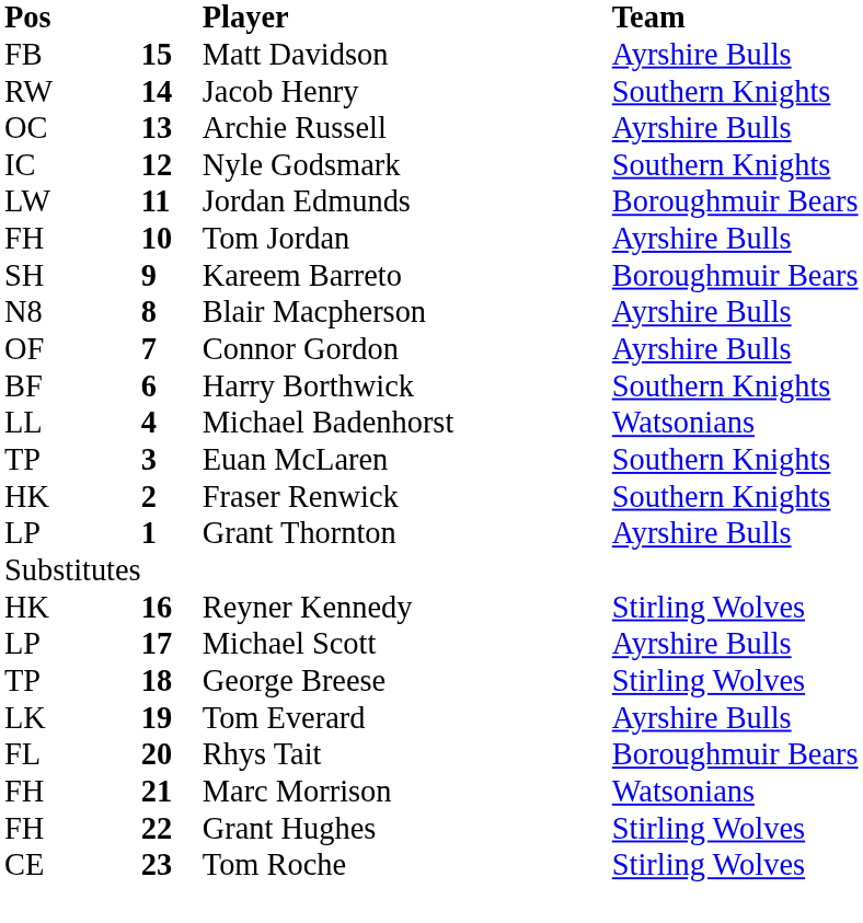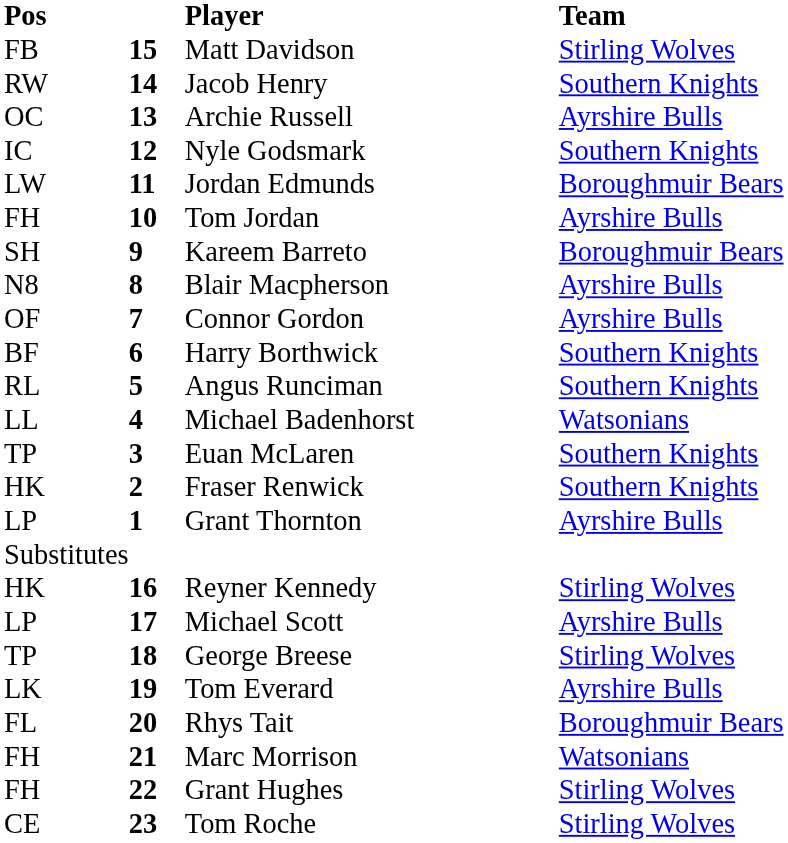 <table style="font-size: 95%" cellspacing="0" cellpadding="0">
 <tr>
 <th width="30" align="left">Pos</th>
 <th width="30"></th>
 <th style="width:200px;" align="left">Player</th>
 <th style="width:150px;" align="left">Team</th>
 </tr>
 <tr>
 <td>FB</td>
 <td><strong>15</strong></td>
 <td> Matt Davidson</td>
-<td><a href='#'>Ayrshire Bulls</a></td>
+<td><a href='#'>Stirling Wolves</a></td>
 </tr>
 <tr>
 <td>RW</td>
 <td><strong>14</strong></td>
 <td> Jacob Henry</td>
 <td><a href='#'>Southern Knights</a></td>
 </tr>
 <tr>
 <td>OC</td>
 <td><strong>13</strong></td>
 <td> Archie Russell</td>
 <td><a href='#'>Ayrshire Bulls</a></td>
 </tr>
 <tr>
 <td>IC</td>
 <td><strong>12</strong></td>
 <td> Nyle Godsmark</td>
 <td><a href='#'>Southern Knights</a></td>
 </tr>
 <tr>
 <td>LW</td>
 <td><strong>11</strong></td>
 <td> Jordan Edmunds</td>
 <td><a href='#'>Boroughmuir Bears</a></td>
 </tr>
 <tr>
 <td>FH</td>
 <td><strong>10</strong></td>
 <td> Tom Jordan</td>
 <td><a href='#'>Ayrshire Bulls</a></td>
 </tr>
 <tr>
 <td>SH</td>
 <td><strong>9</strong></td>
 <td> Kareem Barreto</td>
 <td><a href='#'>Boroughmuir Bears</a></td>
 </tr>
 <tr>
 <td>N8</td>
 <td><strong>8</strong></td>
 <td> Blair Macpherson</td>
 <td><a href='#'>Ayrshire Bulls</a></td>
 </tr>
 <tr>
 <td>OF</td>
 <td><strong>7</strong></td>
 <td> Connor Gordon</td>
 <td><a href='#'>Ayrshire Bulls</a></td>
 </tr>
 <tr>
 <td>BF</td>
 <td><strong>6</strong></td>
 <td> Harry Borthwick</td>
+<td><a href='#'>Southern Knights</a></td>
+</tr>
+<tr>
+<td>RL</td>
+<td><strong>5</strong></td>
+<td> Angus Runciman</td>
 <td><a href='#'>Southern Knights</a></td>
 </tr>
 <tr>
 <td>LL</td>
 <td><strong>4</strong></td>
 <td> Michael Badenhorst</td>
 <td><a href='#'>Watsonians</a></td>
 </tr>
 <tr>
 <td>TP</td>
 <td><strong>3</strong></td>
 <td> Euan McLaren</td>
 <td><a href='#'>Southern Knights</a></td>
 </tr>
 <tr>
 <td>HK</td>
 <td><strong>2</strong></td>
 <td> Fraser Renwick</td>
 <td><a href='#'>Southern Knights</a></td>
 </tr>
 <tr>
 <td>LP</td>
 <td><strong>1</strong></td>
 <td> Grant Thornton</td>
 <td><a href='#'>Ayrshire Bulls</a></td>
 </tr>
 <tr>
 <td>Substitutes</td>
 </tr>
 <tr>
 <td>HK</td>
 <td><strong>16</strong></td>
 <td> Reyner Kennedy</td>
 <td><a href='#'>Stirling Wolves</a></td>
 </tr>
 <tr>
 <td>LP</td>
 <td><strong>17</strong></td>
 <td> Michael Scott</td>
 <td><a href='#'>Ayrshire Bulls</a></td>
 </tr>
 <tr>
 <td>TP</td>
 <td><strong>18</strong></td>
 <td> George Breese</td>
 <td><a href='#'>Stirling Wolves</a></td>
 </tr>
 <tr>
 <td>LK</td>
 <td><strong>19</strong></td>
 <td> Tom Everard</td>
 <td><a href='#'>Ayrshire Bulls</a></td>
 </tr>
 <tr>
 <td>FL</td>
 <td><strong>20</strong></td>
 <td> Rhys Tait</td>
 <td><a href='#'>Boroughmuir Bears</a></td>
 </tr>
 <tr>
 <td>FH</td>
 <td><strong>21</strong></td>
 <td> Marc Morrison</td>
 <td><a href='#'>Watsonians</a></td>
 </tr>
 <tr>
 <td>FH</td>
 <td><strong>22</strong></td>
 <td> Grant Hughes</td>
 <td><a href='#'>Stirling Wolves</a></td>
 </tr>
 <tr>
 <td>CE</td>
 <td><strong>23</strong></td>
 <td> Tom Roche</td>
 <td><a href='#'>Stirling Wolves</a></td>
 </tr>
 </table>
